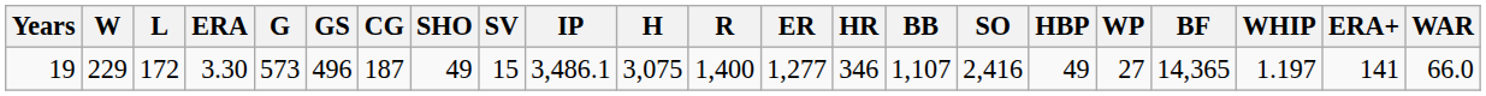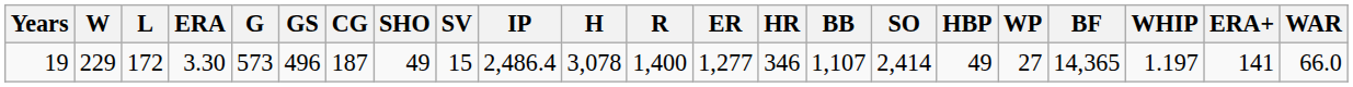 <table class="wikitable" style="text-align: right;">
 <tr>
 <th>Years</th>
 <th>W</th>
 <th>L</th>
 <th>ERA</th>
 <th>G</th>
 <th>GS</th>
 <th>CG</th>
 <th>SHO</th>
 <th>SV</th>
 <th>IP</th>
 <th>H</th>
 <th>R</th>
 <th>ER</th>
 <th>HR</th>
 <th>BB</th>
 <th>SO</th>
 <th>HBP</th>
 <th>WP</th>
 <th>BF</th>
 <th>WHIP</th>
 <th>ERA+</th>
 <th>WAR</th>
 </tr>
 <tr>
 <td>19</td>
 <td>229</td>
 <td>172</td>
 <td>3.30</td>
 <td>573</td>
 <td>496</td>
 <td>187</td>
 <td>49</td>
 <td>15</td>
-<td>3,486.1</td>
-<td>3,075</td>
+<td>2,486.4</td>
+<td>3,078</td>
 <td>1,400</td>
 <td>1,277</td>
 <td>346</td>
 <td>1,107</td>
-<td>2,416</td>
+<td>2,414</td>
 <td>49</td>
 <td>27</td>
 <td>14,365</td>
 <td>1.197</td>
 <td>141</td>
 <td>66.0</td>
 </tr>
 </table>
